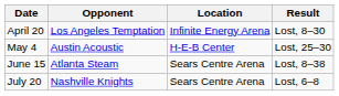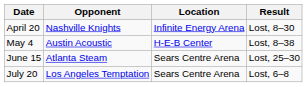 <table class="wikitable">
 <tr>
 <th>Date</th>
 <th>Opponent</th>
 <th>Location</th>
 <th>Result</th>
 </tr>
 <tr>
 <td>April 20</td>
-<td><a href='#'>Los Angeles Temptation</a></td>
+<td><a href='#'>Nashville Knights</a></td>
 <td><a href='#'>Infinite Energy Arena</a></td>
 <td>Lost, 8–30</td>
 </tr>
 <tr>
 <td>May 4</td>
 <td><a href='#'>Austin Acoustic</a></td>
 <td><a href='#'>H-E-B Center</a></td>
-<td>Lost, 25–30</td>
+<td>Lost, 8–38</td>
 </tr>
 <tr>
 <td>June 15</td>
 <td><a href='#'>Atlanta Steam</a></td>
 <td>Sears Centre Arena</td>
-<td>Lost, 8–38</td>
+<td>Lost, 25–30</td>
 </tr>
 <tr>
 <td>July 20</td>
-<td><a href='#'>Nashville Knights</a></td>
+<td><a href='#'>Los Angeles Temptation</a></td>
 <td>Sears Centre Arena</td>
 <td>Lost, 6–8</td>
 </tr>
 </table>
